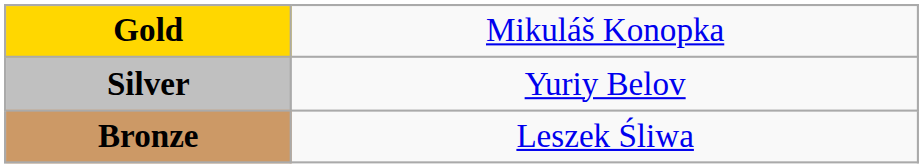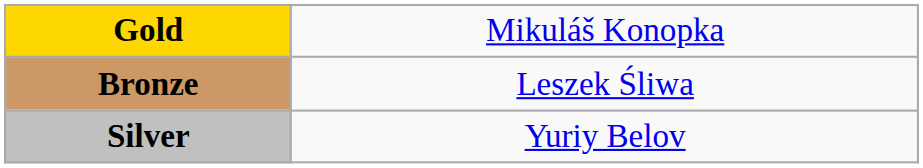 <table class="wikitable" style="text-align:center; " width="35%">
 <tr>
 <td bgcolor="gold"><strong>Gold</strong></td>
 <td><a href='#'>Mikuláš Konopka</a><br>  <small><em></em></small></td>
 </tr>
 <tr>
+<td bgcolor="CC9966"><strong>Bronze</strong></td>
+<td><a href='#'>Leszek Śliwa</a><br>  <small><em></em></small></td>
+</tr>
+<tr>
 <td bgcolor="silver"><strong>Silver</strong></td>
 <td><a href='#'>Yuriy Belov</a><br>  <small><em></em></small></td>
 </tr>
-<tr>
-<td bgcolor="CC9966"><strong>Bronze</strong></td>
-<td><a href='#'>Leszek Śliwa</a><br>  <small><em></em></small></td>
-</tr>
 </table>
